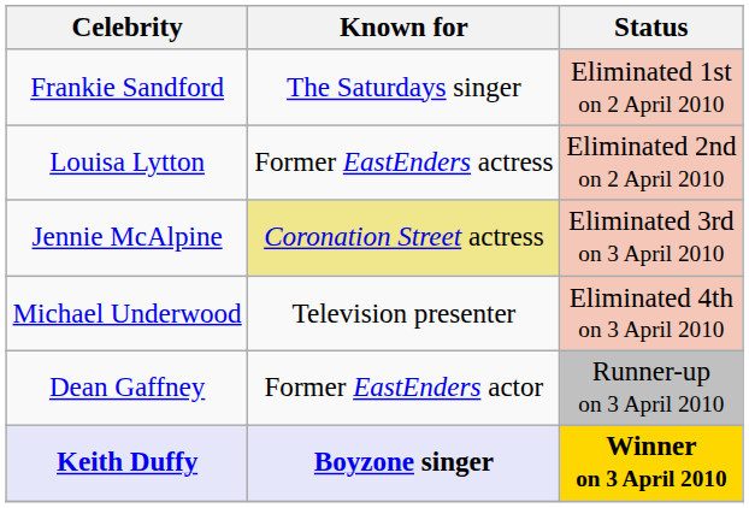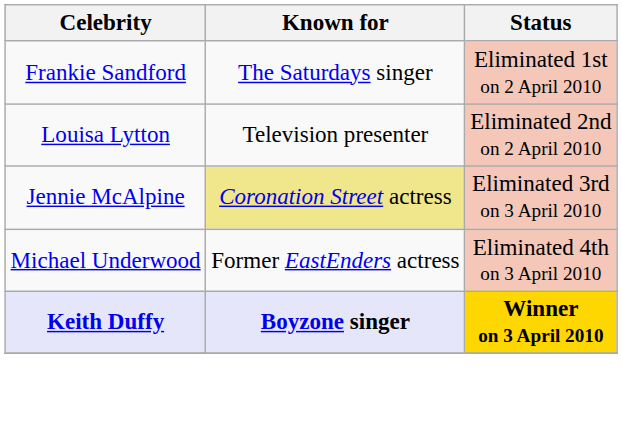 <table class="wikitable" style="margin: auto; text-align: center;">
 <tr>
 <th>Celebrity</th>
 <th>Known for</th>
 <th>Status</th>
 </tr>
 <tr>
 <td><a href='#'>Frankie Sandford</a></td>
 <td><a href='#'>The Saturdays</a> singer</td>
 <td style="background:#f4c7b8">Eliminated 1st<br><small>on 2 April 2010</small></td>
 </tr>
 <tr>
 <td><a href='#'>Louisa Lytton</a></td>
-<td>Former <em><a href='#'>EastEnders</a></em> actress</td>
+<td>Television presenter</td>
 <td style="background:#f4c7b8">Eliminated 2nd<br><small>on 2 April 2010</small></td>
 </tr>
 <tr>
 <td><a href='#'>Jennie McAlpine</a></td>
 <td style="background: khaki;"><em><a href='#'>Coronation Street</a></em> actress</td>
 <td style="background:#f4c7b8">Eliminated 3rd<br><small>on 3 April 2010</small></td>
 </tr>
 <tr>
 <td><a href='#'>Michael Underwood</a></td>
-<td>Television presenter</td>
+<td>Former <em><a href='#'>EastEnders</a></em> actress</td>
 <td style="background:#f4c7b8">Eliminated 4th<br><small>on 3 April 2010</small></td>
-</tr>
-<tr>
-<td><a href='#'>Dean Gaffney</a></td>
-<td>Former <em><a href='#'>EastEnders</a></em> actor</td>
-<td style="background:silver; text-align:center;">Runner-up<br><small>on 3 April 2010</small></td>
 </tr>
 <tr>
 <td bgcolor=lavender><strong><a href='#'>Keith Duffy</a></strong></td>
 <td bgcolor=lavender><strong><a href='#'>Boyzone</a> singer</strong></td>
 <td style="background:gold; text-align:center;"><strong>Winner</strong><br><small><strong>on 3 April 2010</strong></small></td>
 </tr>
 <tr>
 </tr>
 </table>
